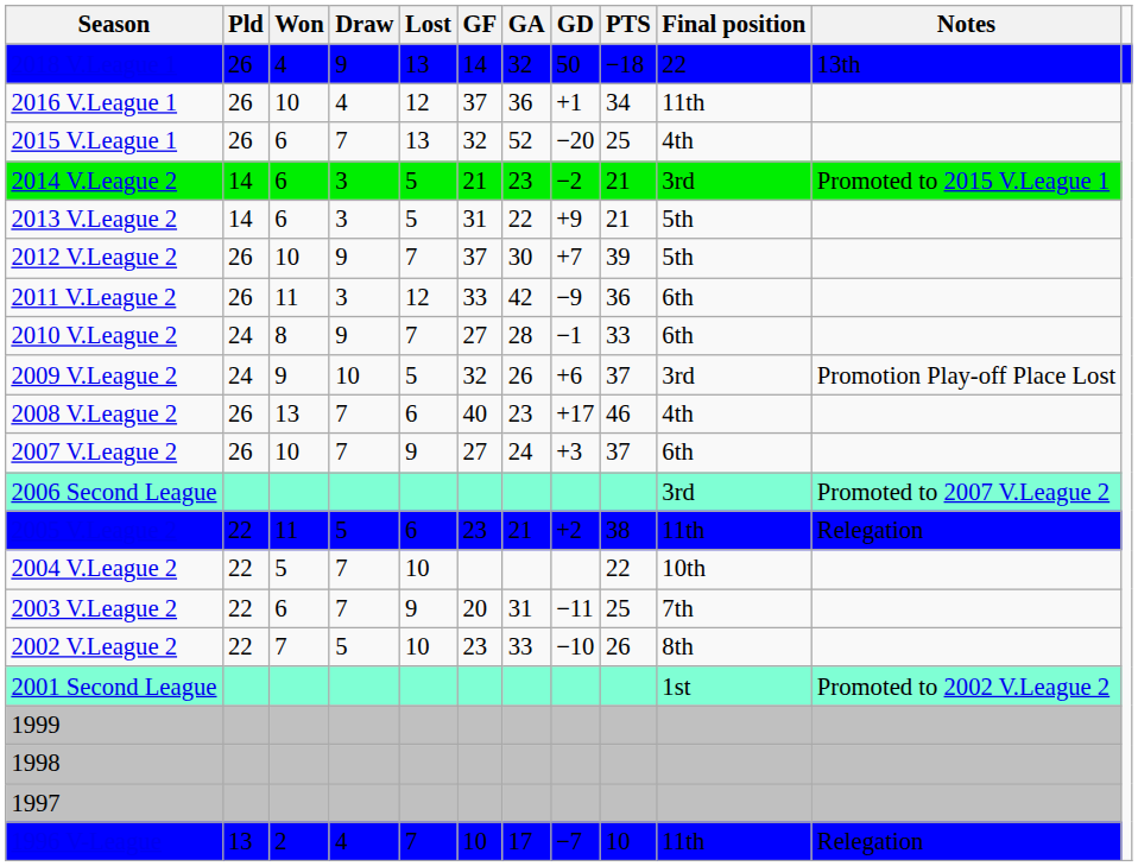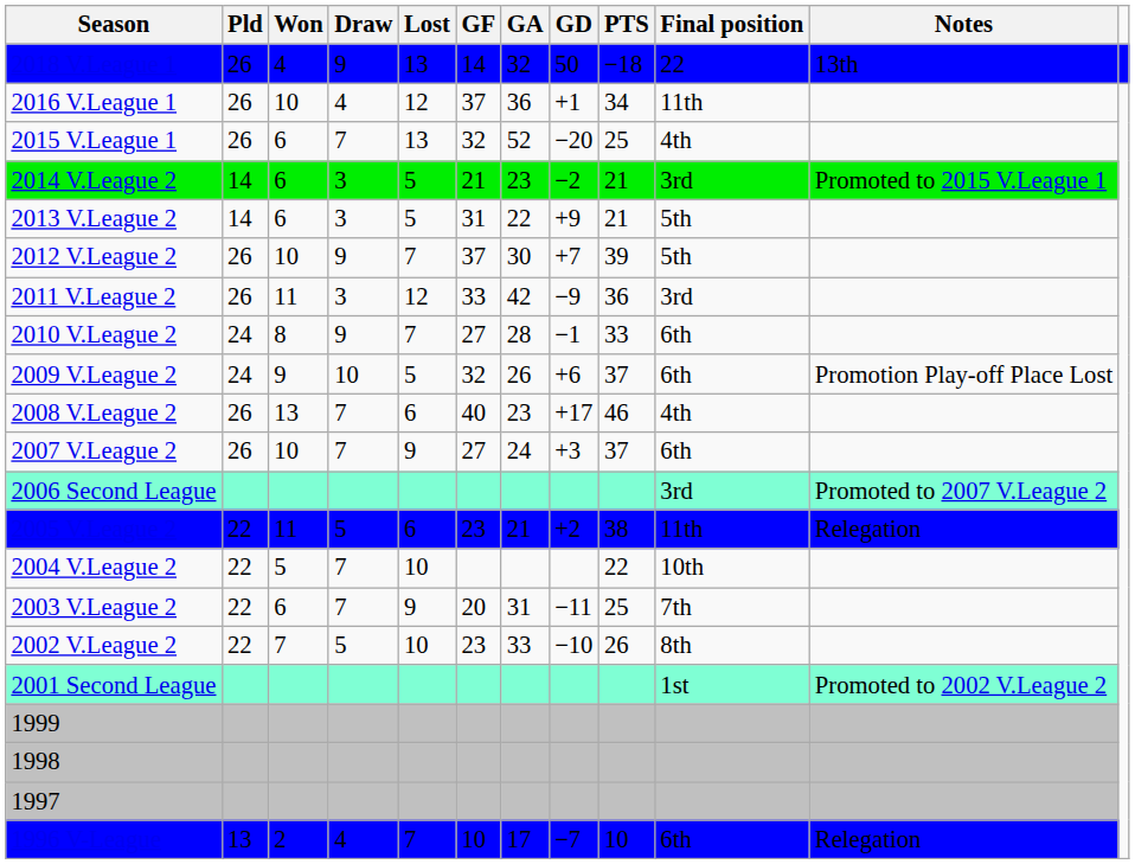 <table class="wikitable">
 <tr>
 <th>Season</th>
 <th>Pld</th>
 <th>Won</th>
 <th>Draw</th>
 <th>Lost</th>
 <th>GF</th>
 <th>GA</th>
 <th>GD</th>
 <th>PTS</th>
 <th>Final position</th>
 <th>Notes</th>
 </tr>
 <tr bgcolor=blue>
 <td><a href='#'>2018 V.League 1</a></td>
 <td>26</td>
 <td>4</td>
 <td>9</td>
 <td>13</td>
 <td>14</td>
 <td>32</td>
 <td>50</td>
 <td>−18</td>
 <td>22</td>
 <td>13th</td>
 <td></td>
 </tr>
 <tr>
 <td><a href='#'>2016 V.League 1</a></td>
 <td>26</td>
 <td>10</td>
 <td>4</td>
 <td>12</td>
 <td>37</td>
 <td>36</td>
 <td>+1</td>
 <td>34</td>
 <td>11th</td>
 <td></td>
 </tr>
 <tr>
 <td><a href='#'>2015 V.League 1</a></td>
 <td>26</td>
 <td>6</td>
 <td>7</td>
 <td>13</td>
 <td>32</td>
 <td>52</td>
 <td>−20</td>
 <td>25</td>
 <td>4th</td>
 <td></td>
 </tr>
 <tr bgcolor=green1>
 <td><a href='#'>2014 V.League 2</a></td>
 <td>14</td>
 <td>6</td>
 <td>3</td>
 <td>5</td>
 <td>21</td>
 <td>23</td>
 <td>−2</td>
 <td>21</td>
 <td>3rd</td>
 <td>Promoted to <a href='#'>2015 V.League 1</a></td>
 </tr>
 <tr>
 <td><a href='#'>2013 V.League 2</a></td>
 <td>14</td>
 <td>6</td>
 <td>3</td>
 <td>5</td>
 <td>31</td>
 <td>22</td>
 <td>+9</td>
 <td>21</td>
 <td>5th</td>
 <td></td>
 </tr>
 <tr>
 <td><a href='#'>2012 V.League 2</a></td>
 <td>26</td>
 <td>10</td>
 <td>9</td>
 <td>7</td>
 <td>37</td>
 <td>30</td>
 <td>+7</td>
 <td>39</td>
 <td>5th</td>
 <td></td>
 </tr>
 <tr>
 <td><a href='#'>2011 V.League 2</a></td>
 <td>26</td>
 <td>11</td>
 <td>3</td>
 <td>12</td>
 <td>33</td>
 <td>42</td>
 <td>−9</td>
 <td>36</td>
-<td>6th</td>
+<td>3rd</td>
 <td></td>
 </tr>
 <tr>
 <td><a href='#'>2010 V.League 2</a></td>
 <td>24</td>
 <td>8</td>
 <td>9</td>
 <td>7</td>
 <td>27</td>
 <td>28</td>
 <td>−1</td>
 <td>33</td>
 <td>6th</td>
 <td></td>
 </tr>
 <tr>
 <td><a href='#'>2009 V.League 2</a></td>
 <td>24</td>
 <td>9</td>
 <td>10</td>
 <td>5</td>
 <td>32</td>
 <td>26</td>
 <td>+6</td>
 <td>37</td>
-<td>3rd</td>
+<td>6th</td>
 <td>Promotion Play-off Place Lost</td>
 </tr>
 <tr>
 <td><a href='#'>2008 V.League 2</a></td>
 <td>26</td>
 <td>13</td>
 <td>7</td>
 <td>6</td>
 <td>40</td>
 <td>23</td>
 <td>+17</td>
 <td>46</td>
 <td>4th</td>
 <td></td>
 </tr>
 <tr>
 <td><a href='#'>2007 V.League 2</a></td>
 <td>26</td>
 <td>10</td>
 <td>7</td>
 <td>9</td>
 <td>27</td>
 <td>24</td>
 <td>+3</td>
 <td>37</td>
 <td>6th</td>
 <td></td>
 </tr>
 <tr bgcolor=#7FFFD4>
 <td><a href='#'>2006 Second League</a></td>
 <td></td>
 <td></td>
 <td></td>
 <td></td>
 <td></td>
 <td></td>
 <td></td>
 <td></td>
 <td>3rd</td>
 <td>Promoted to <a href='#'>2007 V.League 2</a></td>
 </tr>
 <tr bgcolor=blue>
 <td><a href='#'>2005 V.League 2</a></td>
 <td>22</td>
 <td>11</td>
 <td>5</td>
 <td>6</td>
 <td>23</td>
 <td>21</td>
 <td>+2</td>
 <td>38</td>
 <td>11th</td>
 <td>Relegation</td>
 </tr>
 <tr>
 <td><a href='#'>2004 V.League 2</a></td>
 <td>22</td>
 <td>5</td>
 <td>7</td>
 <td>10</td>
 <td></td>
 <td></td>
 <td></td>
 <td>22</td>
 <td>10th</td>
 <td></td>
 </tr>
 <tr>
 <td><a href='#'>2003 V.League 2</a></td>
 <td>22</td>
 <td>6</td>
 <td>7</td>
 <td>9</td>
 <td>20</td>
 <td>31</td>
 <td>−11</td>
 <td>25</td>
 <td>7th</td>
 <td></td>
 </tr>
 <tr>
 <td><a href='#'>2002 V.League 2</a></td>
 <td>22</td>
 <td>7</td>
 <td>5</td>
 <td>10</td>
 <td>23</td>
 <td>33</td>
 <td>−10</td>
 <td>26</td>
 <td>8th</td>
 <td></td>
 </tr>
 <tr bgcolor=#7FFFD4>
 <td><a href='#'>2001 Second League</a></td>
 <td></td>
 <td></td>
 <td></td>
 <td></td>
 <td></td>
 <td></td>
 <td></td>
 <td></td>
 <td>1st</td>
 <td>Promoted to <a href='#'>2002 V.League 2</a></td>
 </tr>
 <tr bgcolor=Silver>
 <td>1999</td>
 <td></td>
 <td></td>
 <td></td>
 <td></td>
 <td></td>
 <td></td>
 <td></td>
 <td></td>
 <td></td>
 <td></td>
 </tr>
 <tr bgcolor=Silver>
 <td>1998</td>
 <td></td>
 <td></td>
 <td></td>
 <td></td>
 <td></td>
 <td></td>
 <td></td>
 <td></td>
 <td></td>
 <td></td>
 </tr>
 <tr bgcolor=Silver>
 <td>1997</td>
 <td></td>
 <td></td>
 <td></td>
 <td></td>
 <td></td>
 <td></td>
 <td></td>
 <td></td>
 <td></td>
 <td></td>
 </tr>
 <tr bgcolor=blue>
 <td><a href='#'>1996 V-League</a></td>
 <td>13</td>
 <td>2</td>
 <td>4</td>
 <td>7</td>
 <td>10</td>
 <td>17</td>
 <td>−7</td>
 <td>10</td>
-<td>11th</td>
+<td>6th</td>
 <td>Relegation</td>
 </tr>
 </table>
